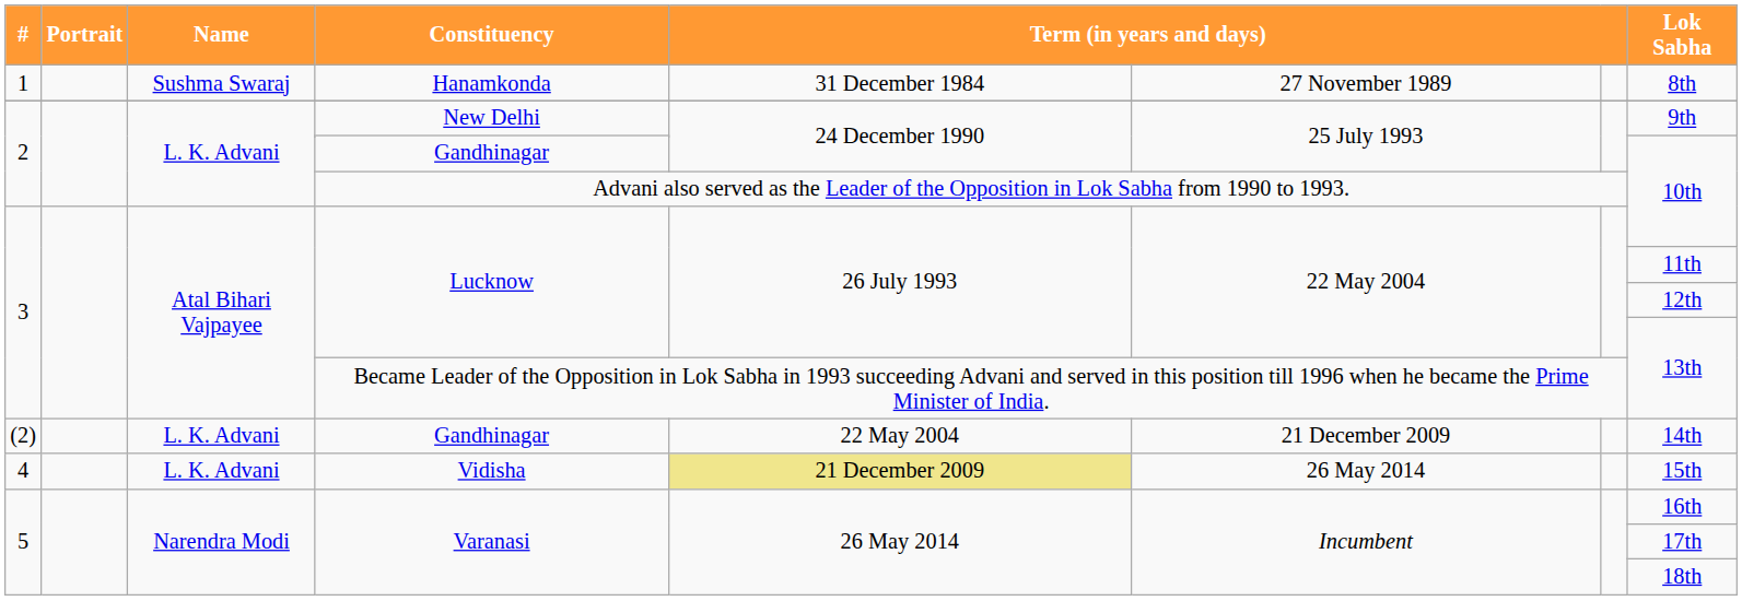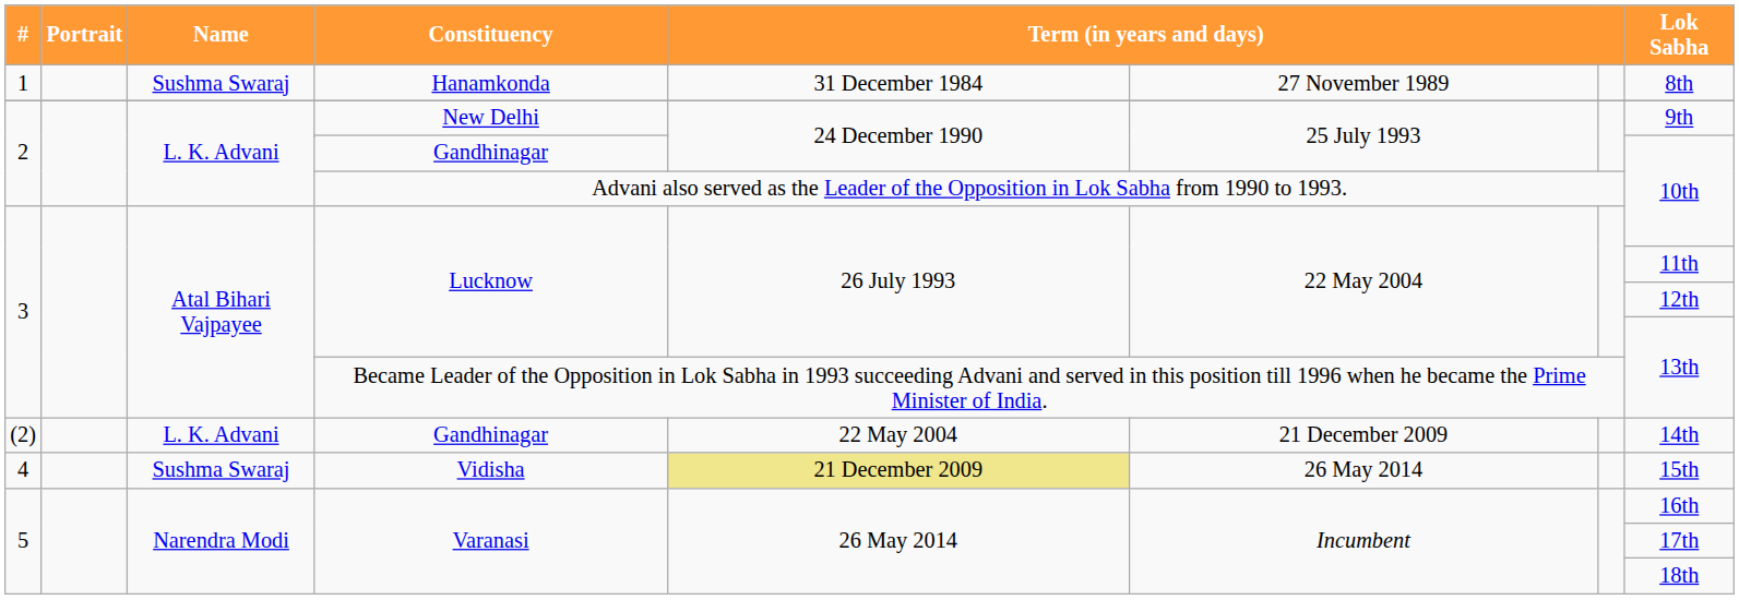 <table class="wikitable sortable" style="text-align:center;">
 <tr>
 <th style="background:#FF9933; color:white;">#</th>
 <th colspan="1" style="background:#FF9933; color:white;">Portrait</th>
 <th colspan="1" style="background:#FF9933; color:white;">Name</th>
 <th style="background:#FF9933; color:white;">Constituency</th>
 <th colspan="3" style="background:#FF9933; color:white;">Term (in years and days)</th>
 <th style="background:#FF9933; color:white;">Lok Sabha</th>
 </tr>
 <tr>
 <td>1</td>
 <td></td>
 <td><a href='#'>Sushma Swaraj</a></td>
 <td><a href='#'>Hanamkonda</a></td>
 <td>31 December 1984</td>
 <td>27 November 1989</td>
 <td></td>
 <td><a href='#'>8th</a></td>
 </tr>
 <tr>
 </tr>
 <tr>
 <td rowspan="4">2</td>
 <td rowspan="4"></td>
 <td rowspan="4"><a href='#'>L. K. Advani</a></td>
 <td rowspan="2"><a href='#'>New Delhi</a></td>
 <td rowspan="3">24 December 1990</td>
 <td rowspan="3">25 July 1993</td>
 <td rowspan="3"></td>
 <td><a href='#'>9th</a></td>
 </tr>
 <tr>
 <td rowspan="4"><a href='#'>10th</a></td>
 </tr>
 <tr>
 <td><a href='#'>Gandhinagar</a></td>
 </tr>
 <tr>
 <td colspan="4">Advani also served as the <a href='#'>Leader of the Opposition in Lok Sabha</a> from 1990 to 1993.</td>
 </tr>
 <tr style="height:4ex">
 <td rowspan="5">3</td>
 <td rowspan="5"></td>
 <td rowspan="5"><a href='#'>Atal Bihari Vajpayee</a></td>
 <td rowspan=4><a href='#'>Lucknow</a></td>
 <td rowspan="4">26 July 1993</td>
 <td rowspan="4">22 May 2004</td>
 <td rowspan="4"></td>
 </tr>
 <tr>
 <td><a href='#'>11th</a></td>
 </tr>
 <tr>
 <td><a href='#'>12th</a></td>
 </tr>
 <tr style="height:4ex">
 <td rowspan=2><a href='#'>13th</a></td>
 </tr>
 <tr>
 <td colspan=4>Became Leader of the Opposition in Lok Sabha in 1993 succeeding Advani and served in this position till 1996 when he became the <a href='#'>Prime Minister of India</a>.</td>
 </tr>
 <tr>
 <td>(2)</td>
 <td></td>
 <td><a href='#'>L. K. Advani</a></td>
 <td><a href='#'>Gandhinagar</a></td>
 <td>22 May 2004</td>
 <td>21 December 2009</td>
 <td></td>
 <td><a href='#'>14th</a></td>
 </tr>
 <tr>
 <td>4</td>
 <td></td>
-<td><a href='#'>L. K. Advani</a></td>
+<td><a href='#'>Sushma Swaraj</a></td>
 <td><a href='#'>Vidisha</a></td>
 <td style="background: khaki;">21 December 2009</td>
 <td>26 May 2014</td>
 <td></td>
 <td><a href='#'>15th</a></td>
 </tr>
 <tr>
 <td rowspan="3">5</td>
 <td rowspan="3"></td>
 <td rowspan="3"><a href='#'>Narendra Modi</a></td>
 <td rowspan="3"><a href='#'>Varanasi</a></td>
 <td rowspan="3">26 May 2014</td>
 <td rowspan="3"><em>Incumbent</em></td>
 <td rowspan="3"></td>
 <td><a href='#'>16th</a></td>
 </tr>
 <tr>
 <td><a href='#'>17th</a></td>
 </tr>
 <tr>
 <td><a href='#'>18th</a></td>
 </tr>
 </table>
